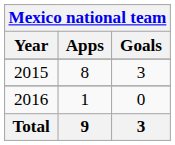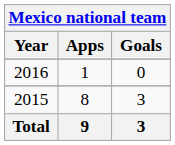 <table class="wikitable" style="text-align:center">
 <tr>
 <th colspan=3><a href='#'>Mexico national team</a></th>
 </tr>
 <tr>
 <th>Year</th>
 <th>Apps</th>
 <th>Goals</th>
 </tr>
 <tr>
 </tr>
 <tr>
-<td>2015</td>
-<td>8</td>
-<td>3</td>
+<td>2016</td>
+<td>1</td>
+<td>0</td>
 </tr>
 <tr>
 </tr>
 <tr>
-<td>2016</td>
-<td>1</td>
-<td>0</td>
+<td>2015</td>
+<td>8</td>
+<td>3</td>
 </tr>
 <tr>
 <th>Total</th>
 <th>9</th>
 <th>3</th>
 </tr>
 </table>
